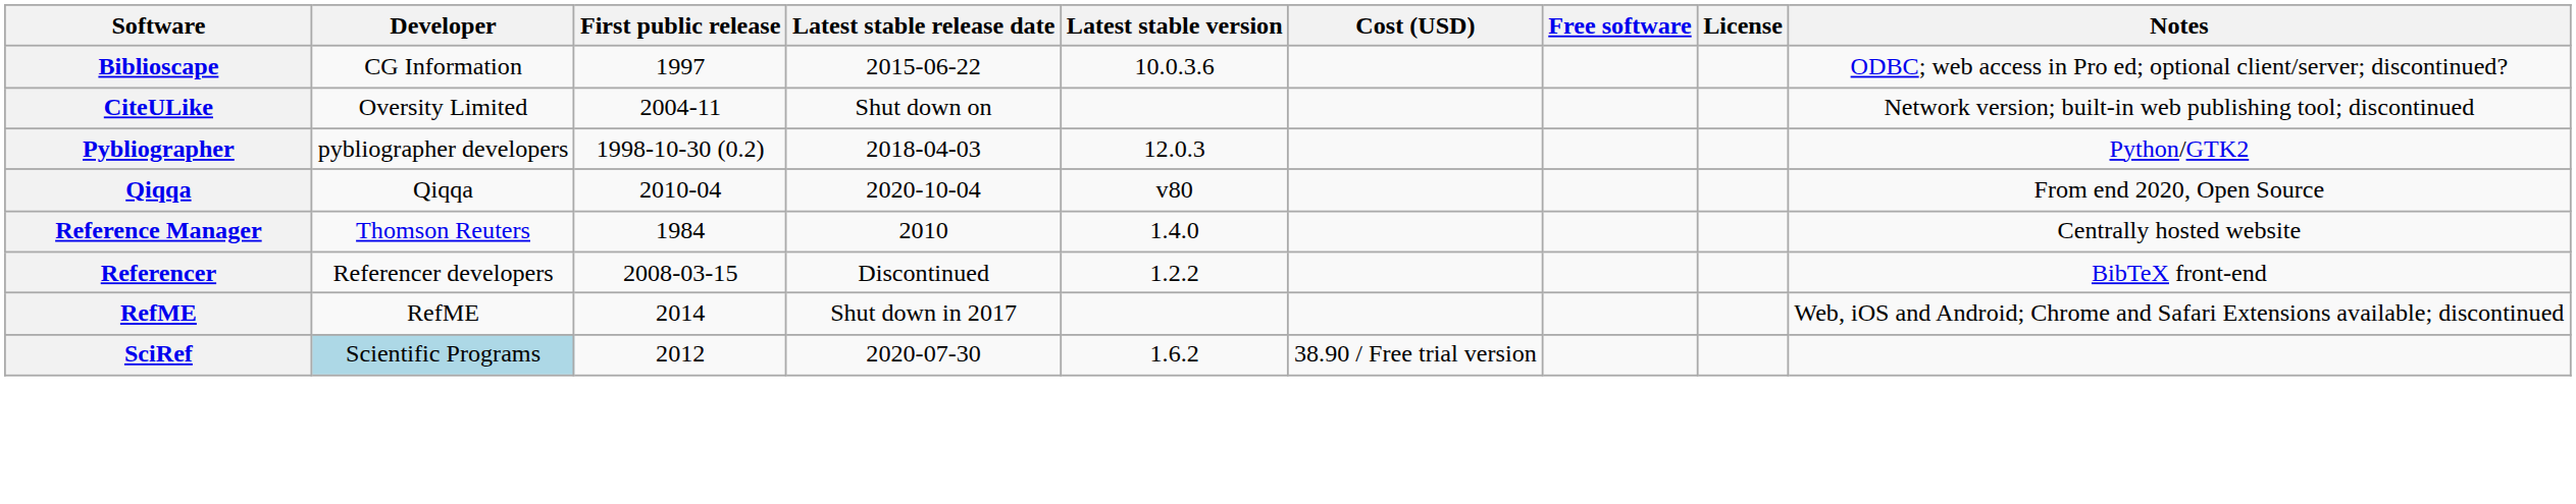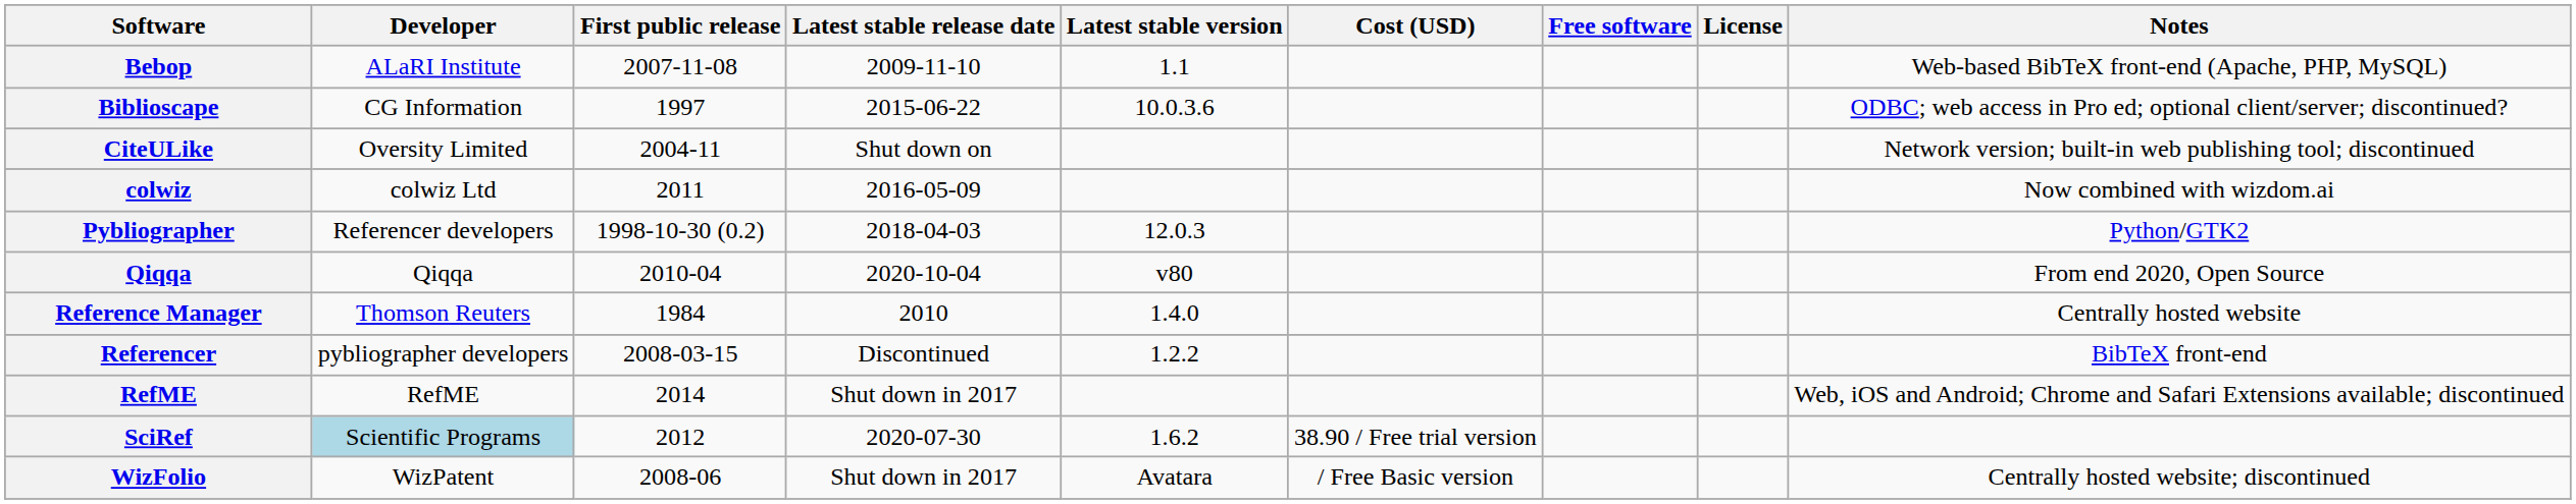 <table class="wikitable sortable" style="font-size: smaller; text-align: center; width: auto;">
 <tr>
 <th style="width: 12em">Software</th>
 <th>Developer</th>
 <th>First public release</th>
 <th>Latest stable release date</th>
 <th>Latest stable version</th>
 <th>Cost (USD)</th>
 <th><a href='#'>Free software</a></th>
 <th>License</th>
 <th>Notes</th>
+</tr>
+<tr>
+<th><a href='#'>Bebop</a></th>
+<td><a href='#'>ALaRI Institute</a></td>
+<td>2007-11-08</td>
+<td>2009-11-10</td>
+<td>1.1</td>
+<td></td>
+<td></td>
+<td></td>
+<td>Web-based BibTeX front-end (Apache, PHP, MySQL)</td>
 </tr>
 <tr>
 <th><a href='#'>Biblioscape</a></th>
 <td>CG Information</td>
 <td>1997</td>
 <td>2015-06-22</td>
 <td>10.0.3.6</td>
 <td></td>
 <td></td>
 <td></td>
 <td><a href='#'>ODBC</a>; web access in Pro ed; optional client/server; discontinued?</td>
 </tr>
 <tr>
 <th><a href='#'>CiteULike</a></th>
 <td>Oversity Limited</td>
 <td>2004-11</td>
 <td>Shut down on </td>
 <td></td>
 <td></td>
 <td></td>
 <td></td>
 <td>Network version; built-in web publishing tool; discontinued</td>
 </tr>
 <tr>
+<th><a href='#'>colwiz</a></th>
+<td>colwiz Ltd</td>
+<td>2011</td>
+<td>2016-05-09</td>
+<td></td>
+<td></td>
+<td></td>
+<td></td>
+<td>Now combined with wizdom.ai</td>
+</tr>
+<tr>
 <th><a href='#'>Pybliographer</a></th>
-<td>pybliographer developers</td>
+<td>Referencer developers</td>
 <td>1998-10-30 (0.2)</td>
 <td>2018-04-03</td>
 <td>12.0.3</td>
 <td></td>
 <td></td>
 <td></td>
 <td><a href='#'>Python</a>/<a href='#'>GTK2</a></td>
 </tr>
 <tr>
 <th><a href='#'>Qiqqa</a></th>
 <td>Qiqqa</td>
 <td>2010-04</td>
 <td>2020-10-04</td>
 <td>v80</td>
 <td></td>
 <td></td>
 <td></td>
 <td>From end 2020, Open Source</td>
 </tr>
 <tr>
 <th><a href='#'>Reference Manager</a></th>
 <td><a href='#'>Thomson Reuters</a></td>
 <td>1984</td>
 <td>2010</td>
 <td>1.4.0</td>
 <td></td>
 <td></td>
 <td></td>
 <td>Centrally hosted website</td>
 </tr>
 <tr>
 <th><a href='#'>Referencer</a></th>
-<td>Referencer developers</td>
+<td>pybliographer developers</td>
 <td>2008-03-15</td>
 <td>Discontinued</td>
 <td>1.2.2</td>
 <td></td>
 <td></td>
 <td></td>
 <td><a href='#'>BibTeX</a> front-end</td>
 </tr>
 <tr>
 <th><a href='#'>RefME</a></th>
 <td>RefME</td>
 <td>2014</td>
 <td>Shut down in 2017</td>
 <td></td>
 <td></td>
 <td></td>
 <td></td>
 <td>Web, iOS and Android; Chrome and Safari Extensions available; discontinued</td>
 </tr>
 <tr>
 <th><a href='#'>SciRef</a></th>
 <td style="background: lightblue;">Scientific Programs</td>
 <td>2012</td>
 <td>2020-07-30</td>
 <td>1.6.2</td>
 <td>38.90 / Free trial version</td>
 <td></td>
 <td></td>
 </tr>
+<tr>
+<th><a href='#'>WizFolio</a></th>
+<td>WizPatent</td>
+<td>2008-06</td>
+<td>Shut down in 2017</td>
+<td>Avatara</td>
+<td> / Free Basic version</td>
+<td></td>
+<td></td>
+<td>Centrally hosted website; discontinued</td>
+</tr>
 </table>
